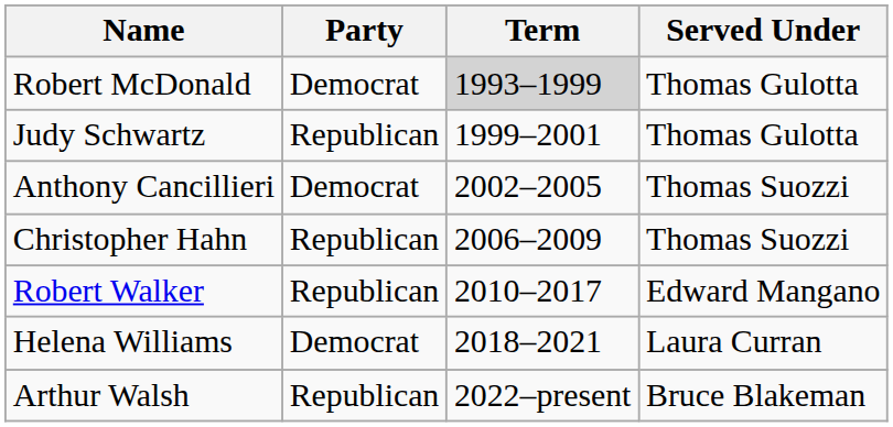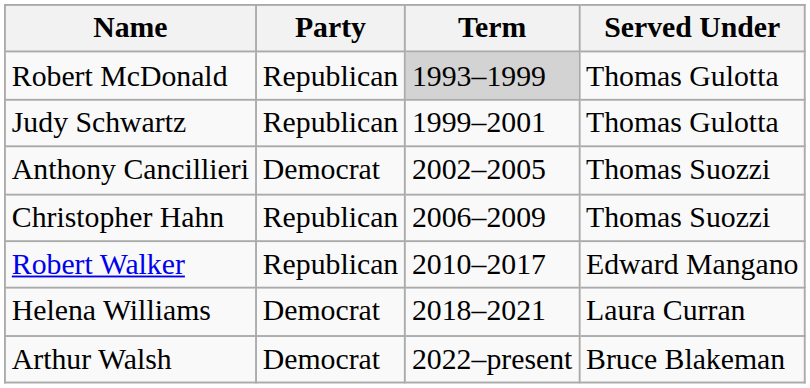 <table class="wikitable">
 <tr>
 <th>Name</th>
 <th>Party</th>
 <th>Term</th>
 <th>Served Under</th>
 </tr>
 <tr>
 <td>Robert McDonald</td>
-<td>Democrat</td>
+<td>Republican</td>
 <td style="background: lightgrey;">1993–1999</td>
 <td>Thomas Gulotta</td>
 </tr>
 <tr>
 <td>Judy Schwartz</td>
 <td>Republican</td>
 <td>1999–2001</td>
 <td>Thomas Gulotta</td>
 </tr>
 <tr>
 <td>Anthony Cancillieri</td>
 <td>Democrat</td>
 <td>2002–2005</td>
 <td>Thomas Suozzi</td>
 </tr>
 <tr>
 <td>Christopher Hahn</td>
 <td>Republican</td>
 <td>2006–2009</td>
 <td>Thomas Suozzi</td>
 </tr>
 <tr>
 <td><a href='#'>Robert Walker</a></td>
 <td>Republican</td>
 <td>2010–2017</td>
 <td>Edward Mangano</td>
 </tr>
 <tr>
 <td>Helena Williams</td>
 <td>Democrat</td>
 <td>2018–2021</td>
 <td>Laura Curran</td>
 </tr>
 <tr>
 <td>Arthur Walsh</td>
-<td>Republican</td>
+<td>Democrat</td>
 <td>2022–present</td>
 <td>Bruce Blakeman</td>
 </tr>
 </table>
